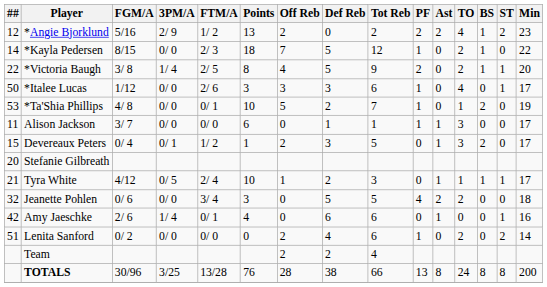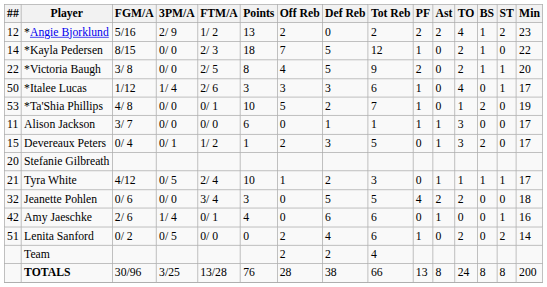 <table class="wikitable sortable">
 <tr>
 <th>##</th>
 <th>Player</th>
 <th>FGM/A</th>
 <th>3PM/A</th>
 <th>FTM/A</th>
 <th>Points</th>
 <th>Off Reb</th>
 <th>Def Reb</th>
 <th>Tot Reb</th>
 <th>PF</th>
 <th>Ast</th>
 <th>TO</th>
 <th>BS</th>
 <th>ST</th>
 <th>Min</th>
 </tr>
 <tr>
 <td>12</td>
 <td>*<a href='#'>Angie Bjorklund</a></td>
 <td>5/16</td>
 <td>2/ 9</td>
 <td>1/ 2</td>
 <td>13</td>
 <td>2</td>
 <td>0</td>
 <td>2</td>
 <td>2</td>
 <td>2</td>
 <td>4</td>
 <td>1</td>
 <td>2</td>
 <td>23</td>
 </tr>
 <tr>
 <td>14</td>
 <td>*Kayla Pedersen</td>
 <td>8/15</td>
 <td>0/ 0</td>
 <td>2/ 3</td>
 <td>18</td>
 <td>7</td>
 <td>5</td>
 <td>12</td>
 <td>1</td>
 <td>0</td>
 <td>2</td>
 <td>1</td>
 <td>0</td>
 <td>22</td>
 </tr>
 <tr>
 <td>22</td>
 <td>*Victoria Baugh</td>
 <td>3/ 8</td>
-<td>1/ 4</td>
+<td>0/ 0</td>
 <td>2/ 5</td>
 <td>8</td>
 <td>4</td>
 <td>5</td>
 <td>9</td>
 <td>2</td>
 <td>0</td>
 <td>2</td>
 <td>1</td>
 <td>1</td>
 <td>20</td>
 </tr>
 <tr>
 <td>50</td>
 <td>*Italee Lucas</td>
 <td>1/12</td>
-<td>0/ 0</td>
+<td>1/ 4</td>
 <td>2/ 6</td>
 <td>3</td>
 <td>3</td>
 <td>3</td>
 <td>6</td>
 <td>1</td>
 <td>0</td>
 <td>4</td>
 <td>0</td>
 <td>1</td>
 <td>17</td>
 </tr>
 <tr>
 <td>53</td>
 <td>*Ta'Shia Phillips</td>
 <td>4/ 8</td>
 <td>0/ 0</td>
 <td>0/ 1</td>
 <td>10</td>
 <td>5</td>
 <td>2</td>
 <td>7</td>
 <td>1</td>
 <td>0</td>
 <td>1</td>
 <td>2</td>
 <td>0</td>
 <td>19</td>
 </tr>
 <tr>
 <td>11</td>
 <td>Alison Jackson</td>
 <td>3/ 7</td>
 <td>0/ 0</td>
 <td>0/ 0</td>
 <td>6</td>
 <td>0</td>
 <td>1</td>
 <td>1</td>
 <td>1</td>
 <td>1</td>
 <td>3</td>
 <td>0</td>
 <td>0</td>
 <td>17</td>
 </tr>
 <tr>
 <td>15</td>
 <td>Devereaux Peters</td>
 <td>0/ 4</td>
 <td>0/ 1</td>
 <td>1/ 2</td>
 <td>1</td>
 <td>2</td>
 <td>3</td>
 <td>5</td>
 <td>0</td>
 <td>1</td>
 <td>3</td>
 <td>2</td>
 <td>0</td>
 <td>17</td>
 </tr>
 <tr>
 <td>20</td>
 <td>Stefanie Gilbreath</td>
 <td></td>
 <td></td>
 <td></td>
 <td></td>
 <td></td>
 <td></td>
 <td></td>
 <td></td>
 <td></td>
 <td></td>
 <td></td>
 <td></td>
 <td></td>
 </tr>
 <tr>
 <td>21</td>
 <td>Tyra White</td>
 <td>4/12</td>
 <td>0/ 5</td>
 <td>2/ 4</td>
 <td>10</td>
 <td>1</td>
 <td>2</td>
 <td>3</td>
 <td>0</td>
 <td>1</td>
 <td>1</td>
 <td>1</td>
 <td>1</td>
 <td>17</td>
 </tr>
 <tr>
 <td>32</td>
 <td>Jeanette Pohlen</td>
 <td>0/ 6</td>
 <td>0/ 0</td>
 <td>3/ 4</td>
 <td>3</td>
 <td>0</td>
 <td>5</td>
 <td>5</td>
 <td>4</td>
 <td>2</td>
 <td>2</td>
 <td>0</td>
 <td>0</td>
 <td>18</td>
 </tr>
 <tr>
 <td>42</td>
 <td>Amy Jaeschke</td>
 <td>2/ 6</td>
 <td>1/ 4</td>
 <td>0/ 1</td>
 <td>4</td>
 <td>0</td>
 <td>6</td>
 <td>6</td>
 <td>0</td>
 <td>1</td>
 <td>0</td>
 <td>0</td>
 <td>1</td>
 <td>16</td>
 </tr>
 <tr>
 <td>51</td>
 <td>Lenita Sanford</td>
 <td>0/ 2</td>
-<td>0/ 0</td>
+<td>0/ 5</td>
 <td>0/ 0</td>
 <td>0</td>
 <td>2</td>
 <td>4</td>
 <td>6</td>
 <td>1</td>
 <td>0</td>
 <td>2</td>
 <td>0</td>
 <td>2</td>
 <td>14</td>
 </tr>
 <tr>
 <td></td>
 <td>Team</td>
 <td></td>
 <td></td>
 <td></td>
 <td></td>
 <td>2</td>
 <td>2</td>
 <td>4</td>
 <td></td>
 <td></td>
 <td></td>
 <td></td>
 <td></td>
 <td></td>
 </tr>
 <tr>
 <td></td>
 <td><strong>TOTALS</strong></td>
 <td>30/96</td>
 <td>3/25</td>
 <td>13/28</td>
 <td>76</td>
 <td>28</td>
 <td>38</td>
 <td>66</td>
 <td>13</td>
 <td>8</td>
 <td>24</td>
 <td>8</td>
 <td>8</td>
 <td>200</td>
 </tr>
 <tr>
 </tr>
 </table>
